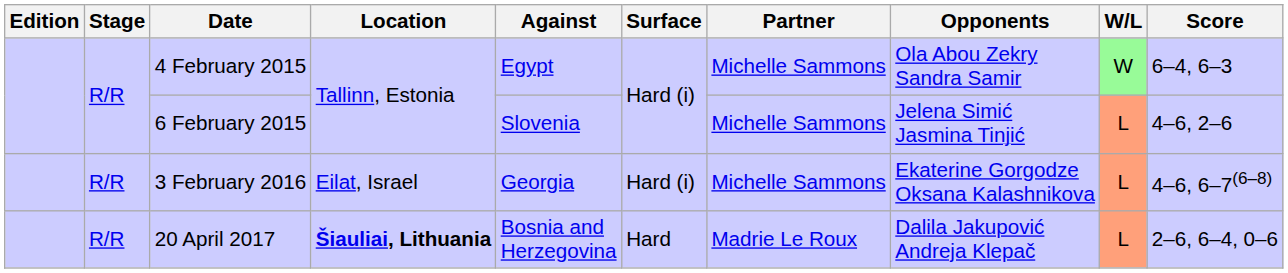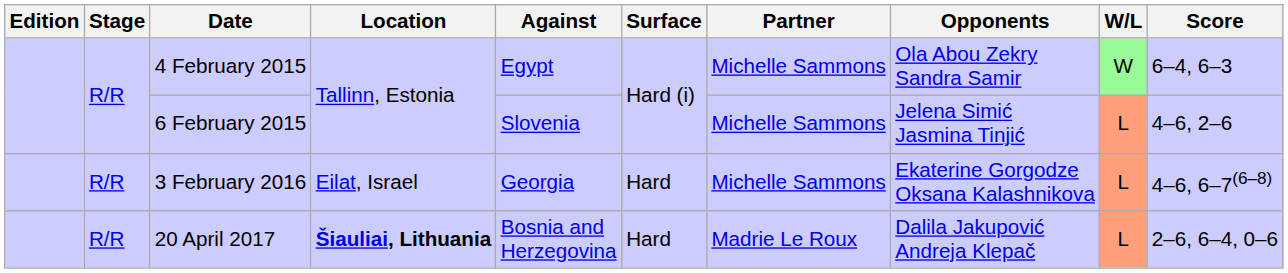 <table class=wikitable style=font-size:97%>
 <tr>
 <th>Edition</th>
 <th>Stage</th>
 <th>Date</th>
 <th>Location</th>
 <th>Against</th>
 <th>Surface</th>
 <th>Partner</th>
 <th>Opponents</th>
 <th>W/L</th>
 <th>Score</th>
 </tr>
 <tr style="background:#ccf;">
 <td rowspan="2"></td>
 <td rowspan="2"><a href='#'>R/R</a></td>
 <td>4 February 2015</td>
 <td rowspan="2"><a href='#'>Tallinn</a>, Estonia</td>
 <td> <a href='#'>Egypt</a></td>
 <td rowspan="2">Hard (i)</td>
 <td> <a href='#'>Michelle Sammons</a></td>
 <td><a href='#'>Ola Abou Zekry</a><br><a href='#'>Sandra Samir</a></td>
 <td align=center bgcolor=98fb98>W</td>
 <td>6–4, 6–3</td>
 </tr>
 <tr style="background:#ccf;">
 <td>6 February 2015</td>
 <td> <a href='#'>Slovenia</a></td>
 <td> <a href='#'>Michelle Sammons</a></td>
 <td><a href='#'>Jelena Simić</a><br><a href='#'>Jasmina Tinjić</a></td>
 <td style="text-align:center; background:#ffa07a;">L</td>
 <td>4–6, 2–6</td>
 </tr>
 <tr style="background:#ccf;">
 <td rowspan="1"></td>
 <td rowspan="1"><a href='#'>R/R</a></td>
 <td>3 February 2016</td>
 <td rowspan="1"><a href='#'>Eilat</a>, Israel</td>
 <td> <a href='#'>Georgia</a></td>
-<td rowspan="1">Hard (i)</td>
+<td rowspan="1">Hard</td>
 <td> <a href='#'>Michelle Sammons</a></td>
 <td><a href='#'>Ekaterine Gorgodze</a><br><a href='#'>Oksana Kalashnikova</a></td>
 <td style="text-align:center; background:#ffa07a;">L</td>
 <td>4–6, 6–7<sup>(6–8)</sup></td>
 </tr>
 <tr style="background:#ccf;">
 <td rowspan="1"></td>
 <td rowspan="1"><a href='#'>R/R</a></td>
 <td>20 April 2017</td>
 <td rowspan="1"><strong><a href='#'>Šiauliai</a>, Lithuania</strong></td>
 <td> <a href='#'>Bosnia and<br> Herzegovina</a></td>
 <td rowspan="1">Hard</td>
 <td> <a href='#'>Madrie Le Roux</a></td>
 <td><a href='#'>Dalila Jakupović</a><br><a href='#'>Andreja Klepač</a></td>
 <td style="text-align:center; background:#ffa07a;">L</td>
 <td>2–6, 6–4, 0–6</td>
 </tr>
 </table>
